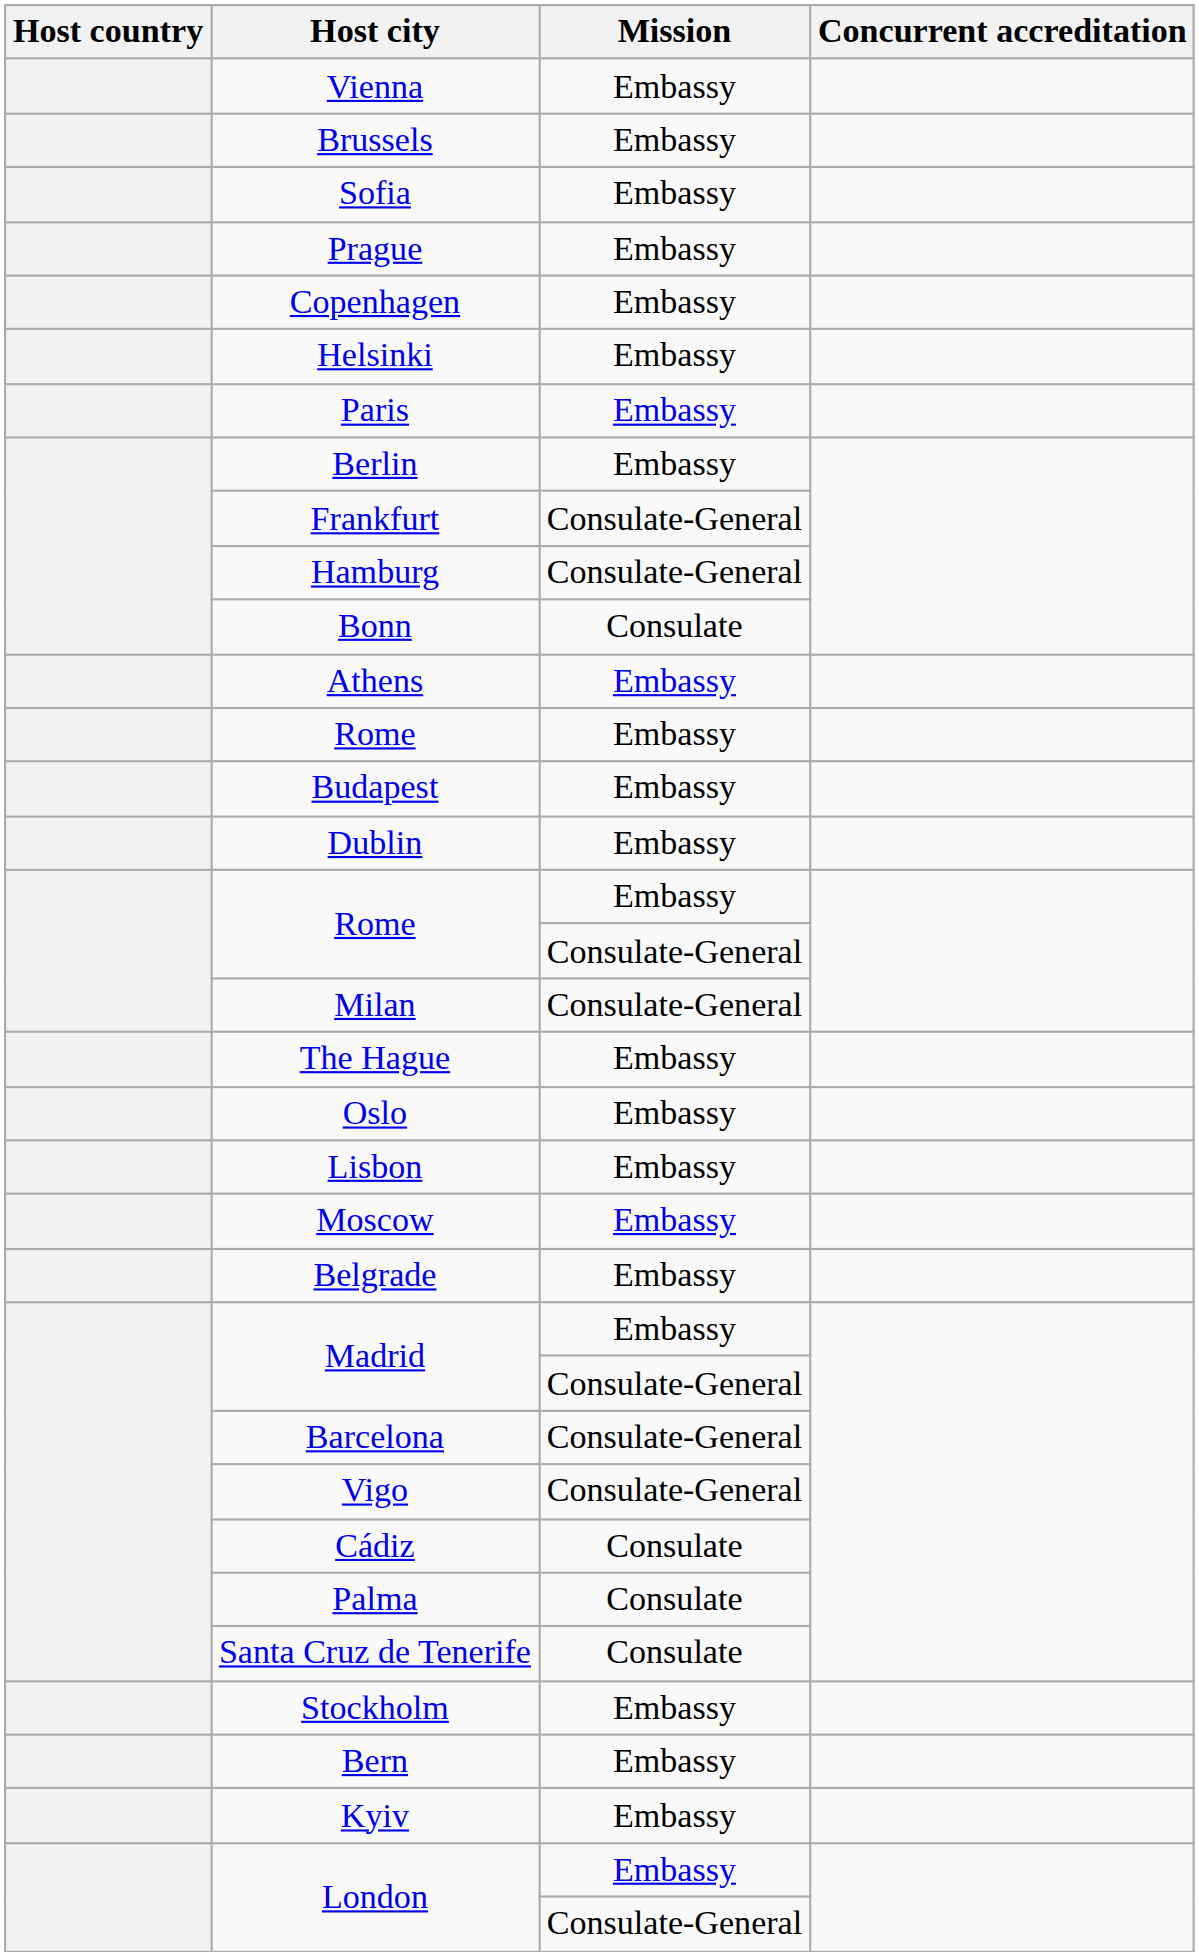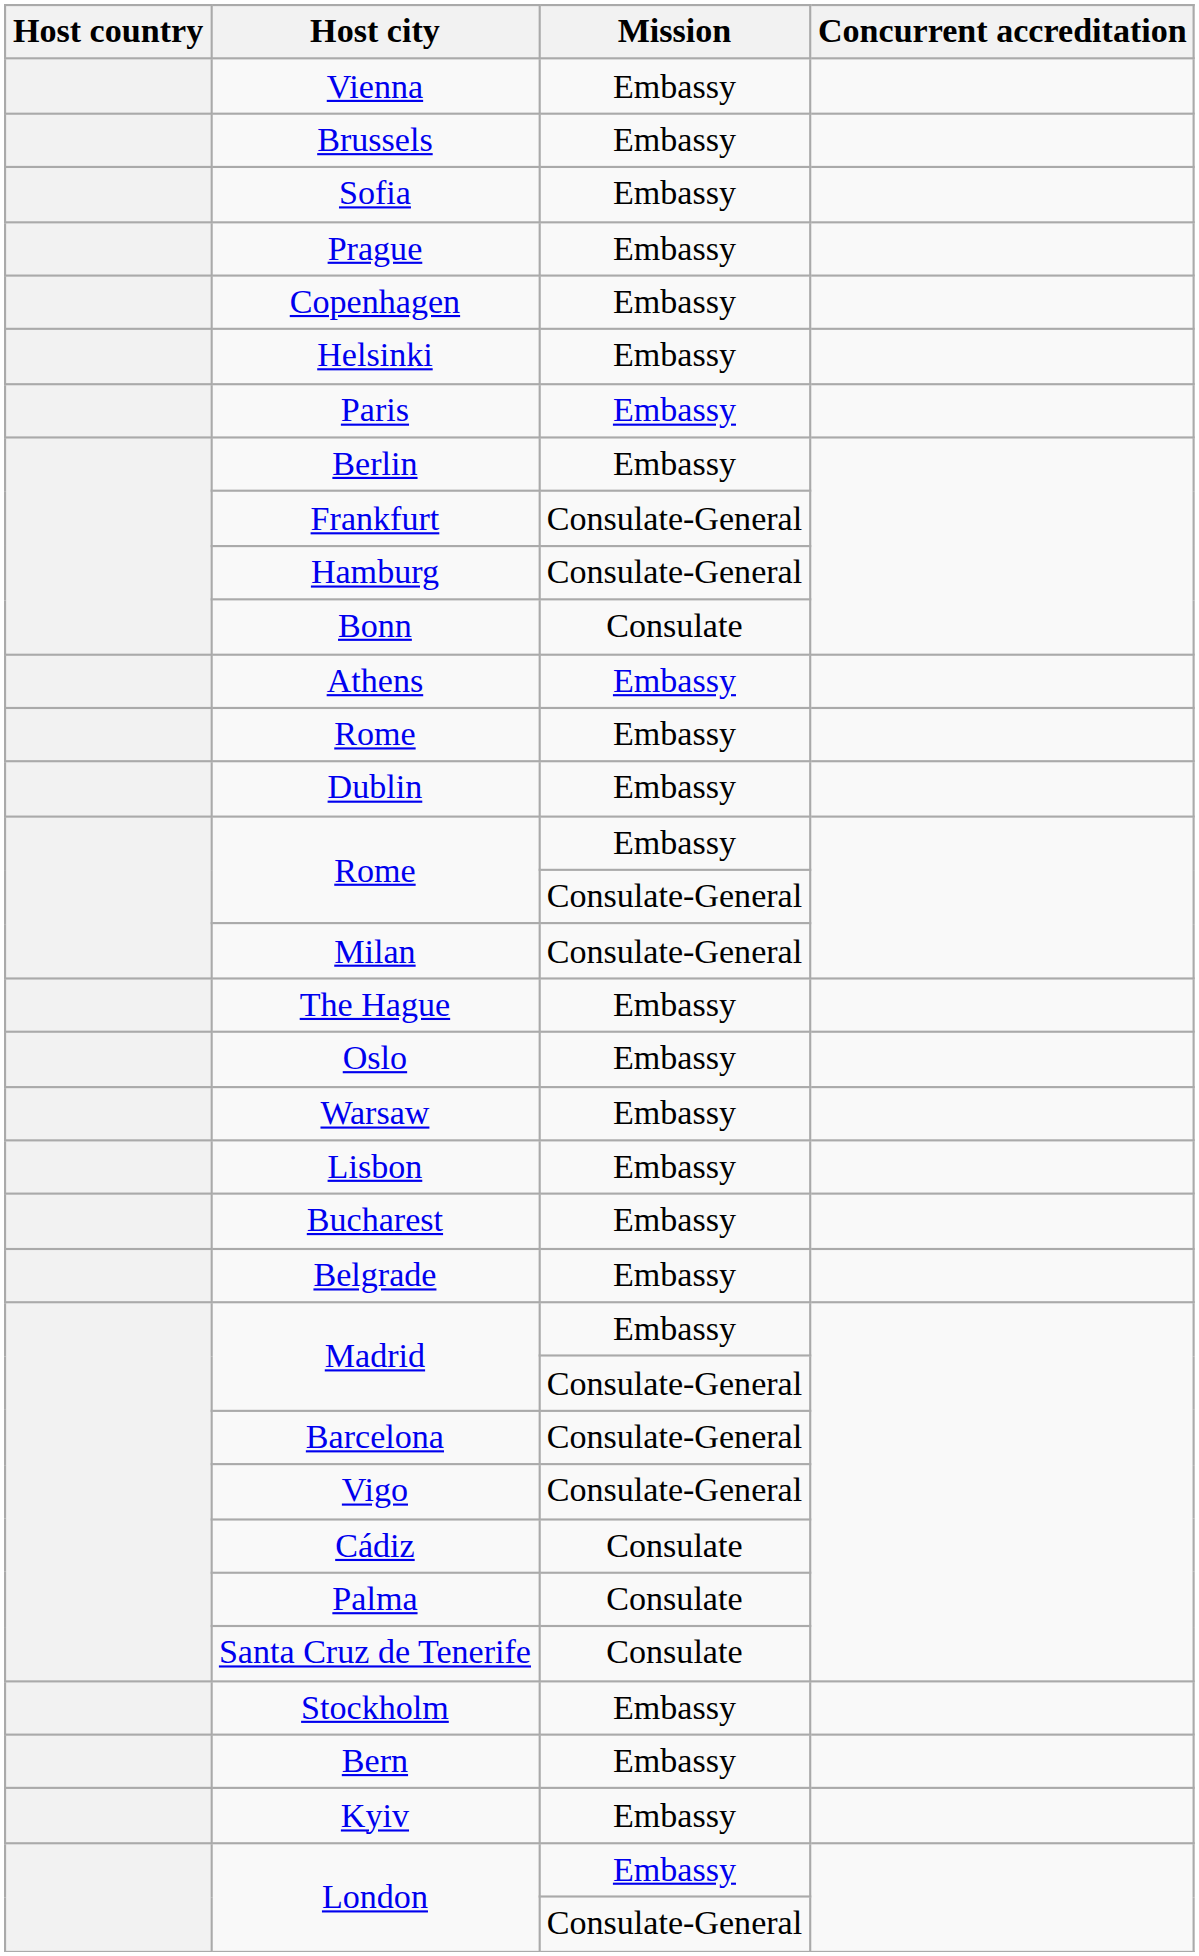 <table class="wikitable plainrowheaders" style="text-align:center">
 <tr>
 <th scope="col">Host country</th>
 <th scope="col">Host city</th>
 <th scope="col">Mission</th>
 <th scope="col">Concurrent accreditation</th>
 </tr>
 <tr>
 <th scope="row"></th>
 <td><a href='#'>Vienna</a></td>
 <td>Embassy</td>
 <td></td>
 </tr>
 <tr>
 <th scope="row"></th>
 <td><a href='#'>Brussels</a></td>
 <td>Embassy</td>
 <td></td>
 </tr>
 <tr>
 <th scope="row"></th>
 <td><a href='#'>Sofia</a></td>
 <td>Embassy</td>
 <td></td>
 </tr>
 <tr>
 <th scope="row"></th>
 <td><a href='#'>Prague</a></td>
 <td>Embassy</td>
 <td></td>
 </tr>
 <tr>
 <th scope="row"></th>
 <td><a href='#'>Copenhagen</a></td>
 <td>Embassy</td>
 <td></td>
 </tr>
 <tr>
 <th scope="row"></th>
 <td><a href='#'>Helsinki</a></td>
 <td>Embassy</td>
 <td></td>
 </tr>
 <tr>
 <th scope="row"></th>
 <td><a href='#'>Paris</a></td>
 <td><a href='#'>Embassy</a></td>
 <td></td>
 </tr>
 <tr>
 <th scope="row" rowspan="4"></th>
 <td><a href='#'>Berlin</a></td>
 <td>Embassy</td>
 <td rowspan="4"></td>
 </tr>
 <tr>
 <td><a href='#'>Frankfurt</a></td>
 <td>Consulate-General</td>
 </tr>
 <tr>
 <td><a href='#'>Hamburg</a></td>
 <td>Consulate-General</td>
 </tr>
 <tr>
 <td><a href='#'>Bonn</a></td>
 <td>Consulate</td>
 </tr>
 <tr>
 <th scope="row"></th>
 <td><a href='#'>Athens</a></td>
 <td><a href='#'>Embassy</a></td>
 <td></td>
 </tr>
 <tr>
 <th scope="row"></th>
 <td><a href='#'>Rome</a></td>
 <td>Embassy</td>
 <td></td>
 </tr>
 <tr>
 <th scope="row"></th>
-<td><a href='#'>Budapest</a></td>
-<td>Embassy</td>
-<td></td>
-</tr>
-<tr>
-<th scope="row"></th>
 <td><a href='#'>Dublin</a></td>
 <td>Embassy</td>
 <td></td>
 </tr>
 <tr>
 <th scope="row" rowspan="3"></th>
 <td rowspan="2"><a href='#'>Rome</a></td>
 <td>Embassy</td>
 <td rowspan="3"></td>
 </tr>
 <tr>
 <td>Consulate-General</td>
 </tr>
 <tr>
 <td><a href='#'>Milan</a></td>
 <td>Consulate-General</td>
 </tr>
 <tr>
 <th scope="row"></th>
 <td><a href='#'>The Hague</a></td>
 <td>Embassy</td>
 <td></td>
 </tr>
 <tr>
 <th scope="row"></th>
 <td><a href='#'>Oslo</a></td>
 <td>Embassy</td>
 <td></td>
 </tr>
 <tr>
 <th scope="row"></th>
+<td><a href='#'>Warsaw</a></td>
+<td>Embassy</td>
+<td></td>
+</tr>
+<tr>
+<th scope="row"></th>
 <td><a href='#'>Lisbon</a></td>
 <td>Embassy</td>
 <td></td>
 </tr>
 <tr>
 <th scope="row"></th>
-<td><a href='#'>Moscow</a></td>
-<td><a href='#'>Embassy</a></td>
+<td><a href='#'>Bucharest</a></td>
+<td>Embassy</td>
 <td></td>
 </tr>
 <tr>
 <th scope="row"></th>
 <td><a href='#'>Belgrade</a></td>
 <td>Embassy</td>
 <td></td>
 </tr>
 <tr>
 <th scope="row" rowspan="7"></th>
 <td rowspan="2"><a href='#'>Madrid</a></td>
 <td>Embassy</td>
 <td rowspan="7"></td>
 </tr>
 <tr>
 <td>Consulate-General</td>
 </tr>
 <tr>
 <td><a href='#'>Barcelona</a></td>
 <td>Consulate-General</td>
 </tr>
 <tr>
 <td><a href='#'>Vigo</a></td>
 <td>Consulate-General</td>
 </tr>
 <tr>
 <td><a href='#'>Cádiz</a></td>
 <td>Consulate</td>
 </tr>
 <tr>
 <td><a href='#'>Palma</a></td>
 <td>Consulate</td>
 </tr>
 <tr>
 <td><a href='#'>Santa Cruz de Tenerife</a></td>
 <td>Consulate</td>
 </tr>
 <tr>
 <th scope="row"></th>
 <td><a href='#'>Stockholm</a></td>
 <td>Embassy</td>
 <td></td>
 </tr>
 <tr>
 <th scope="row"></th>
 <td><a href='#'>Bern</a></td>
 <td>Embassy</td>
 <td></td>
 </tr>
 <tr>
 <th scope="row"></th>
 <td><a href='#'>Kyiv</a></td>
 <td>Embassy</td>
 <td></td>
 </tr>
 <tr>
 <th scope="row" rowspan="2"></th>
 <td rowspan="2"><a href='#'>London</a></td>
 <td><a href='#'>Embassy</a></td>
 <td rowspan="2"></td>
 </tr>
 <tr>
 <td>Consulate-General</td>
 </tr>
 </table>
